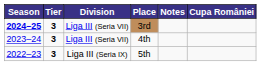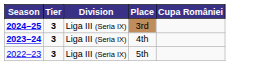 <table class="wikitable" style="text-align:center; font-size:90%">
 <tr>
 <th style="background:#393186;color:#FFFFFF;border:1px solid #000000;">Season</th>
 <th style="background:#393186;color:#FFFFFF;border:1px solid #000000;">Tier</th>
 <th style="background:#393186;color:#FFFFFF;border:1px solid #000000;">Division</th>
 <th style="background:#393186;color:#FFFFFF;border:1px solid #000000;">Place</th>
-<th style="background:#393186;color:#FFFFFF;border:1px solid #000000;">Notes</th>
 <th style="background:#393186;color:#FFFFFF;border:1px solid #000000;">Cupa României</th>
 </tr>
 <tr>
 <td><strong><a href='#'>2024–25</a></strong></td>
 <td><strong>3</strong></td>
-<td><a href='#'>Liga III</a> <small>(Seria VII)</small></td>
+<td>Liga III <small>(Seria IX)</small></td>
 <td align=center bgcolor=#BF8D5B>3rd</td>
-<td></td>
 <td></td>
 </tr>
 <tr>
-<td><a href='#'>2023–24</a></td>
+<td><strong><a href='#'>2023–24</a></strong></td>
 <td><strong>3</strong></td>
-<td><a href='#'>Liga III</a> <small>(Seria VII)</small></td>
+<td>Liga III <small>(Seria IX)</small></td>
 <td>4th</td>
-<td></td>
 <td></td>
 </tr>
 <tr>
 <td><a href='#'>2022–23</a></td>
 <td><strong>3</strong></td>
 <td>Liga III <small>(Seria IX)</small></td>
 <td>5th</td>
 <td></td>
-<td></td>
 </tr>
 </table>
